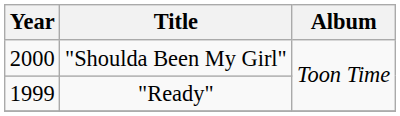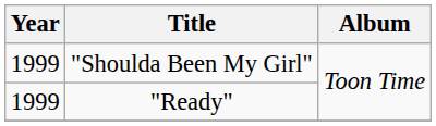 <table class="wikitable">
 <tr>
 <th>Year</th>
 <th>Title</th>
 <th>Album</th>
 </tr>
 <tr>
-<td>2000</td>
+<td>1999</td>
 <td align="center">"Shoulda Been My Girl"</td>
 <td align="center" rowspan="2"><em>Toon Time</em></td>
 </tr>
 <tr>
 <td>1999</td>
 <td align="center">"Ready"</td>
 </tr>
 <tr>
 </tr>
 </table>
